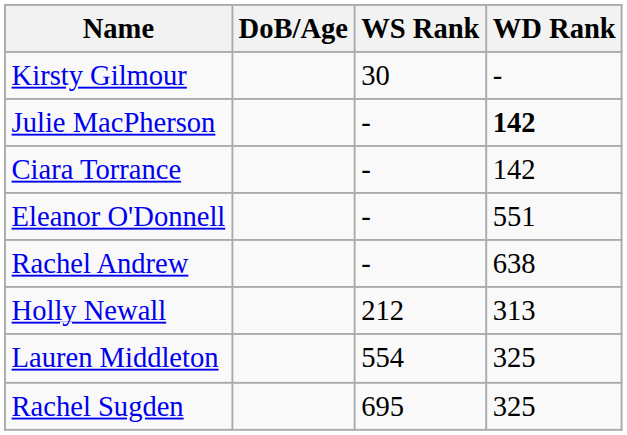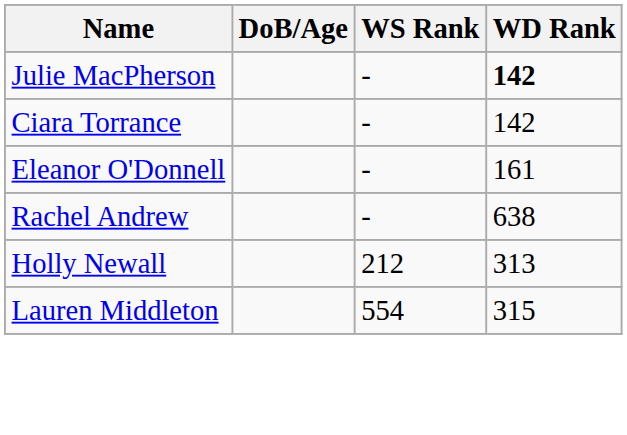 <table class="wikitable" style="text-align: left; font-size:95%;">
 <tr>
 <th>Name</th>
 <th>DoB/Age</th>
 <th>WS Rank</th>
 <th>WD Rank</th>
-</tr>
-<tr>
-<td><a href='#'>Kirsty Gilmour</a></td>
-<td></td>
-<td>30</td>
-<td>-</td>
 </tr>
 <tr>
 <td><a href='#'>Julie MacPherson</a></td>
 <td></td>
 <td>-</td>
 <td><strong>142</strong></td>
 </tr>
 <tr>
 <td><a href='#'>Ciara Torrance</a></td>
 <td></td>
 <td>-</td>
 <td>142</td>
 </tr>
 <tr>
 <td><a href='#'>Eleanor O'Donnell</a></td>
 <td></td>
 <td>-</td>
-<td>551</td>
+<td>161</td>
 </tr>
 <tr>
 <td><a href='#'>Rachel Andrew</a></td>
 <td></td>
 <td>-</td>
 <td>638</td>
 </tr>
 <tr>
 <td><a href='#'>Holly Newall</a></td>
 <td></td>
 <td>212</td>
 <td>313</td>
 </tr>
 <tr>
 <td><a href='#'>Lauren Middleton</a></td>
 <td></td>
 <td>554</td>
-<td>325</td>
-</tr>
-<tr>
-<td><a href='#'>Rachel Sugden</a></td>
-<td></td>
-<td>695</td>
-<td>325</td>
+<td>315</td>
 </tr>
 </table>
